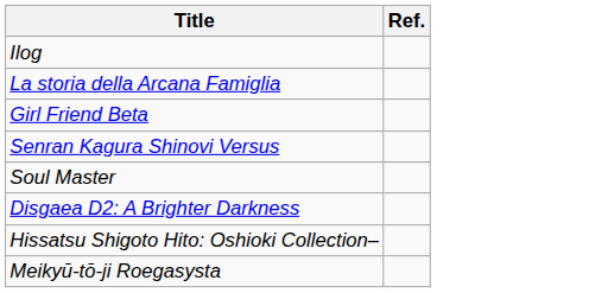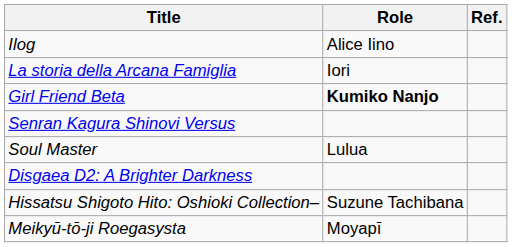 <table class="wikitable">
 <tr>
 <th>Title</th>
+<th>Role</th>
 <th>Ref.</th>
 </tr>
 <tr>
 <td><em>Ilog</em></td>
+<td>Alice Iino</td>
 <td></td>
 </tr>
 <tr>
 <td><em><a href='#'>La storia della Arcana Famiglia</a></em></td>
+<td>Iori</td>
 <td></td>
 </tr>
 <tr>
 <td><em><a href='#'>Girl Friend Beta</a></em></td>
+<td><strong>Kumiko Nanjo</strong></td>
 <td></td>
 </tr>
 <tr>
 <td><em><a href='#'>Senran Kagura Shinovi Versus</a></em></td>
 <td></td>
+<td></td>
 </tr>
 <tr>
 <td><em>Soul Master</em></td>
+<td>Lulua</td>
 <td></td>
 </tr>
 <tr>
 <td><em><a href='#'>Disgaea D2: A Brighter Darkness</a></em></td>
 <td></td>
+<td></td>
 </tr>
 <tr>
 <td><em>Hissatsu Shigoto Hito: Oshioki Collection–</em></td>
+<td>Suzune Tachibana</td>
 <td></td>
 </tr>
 <tr>
 <td><em>Meikyū-tō-ji Roegasysta</em></td>
+<td>Moyapī</td>
 <td></td>
 </tr>
 </table>
